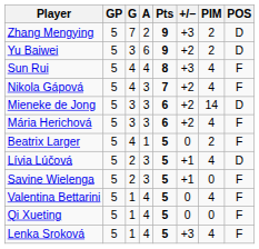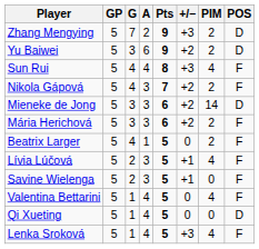 <table class="wikitable sortable" style="text-align:center;">
 <tr>
 <th>Player</th>
 <th>GP</th>
 <th>G</th>
 <th>A</th>
 <th>Pts</th>
 <th>+/−</th>
 <th>PIM</th>
 <th>POS</th>
 </tr>
 <tr>
 <td style="text-align:left;"> <a href='#'>Zhang Mengying</a></td>
 <td>5</td>
 <td>7</td>
 <td>2</td>
 <td><strong>9</strong></td>
 <td>+3</td>
 <td>2</td>
 <td>D</td>
 </tr>
 <tr>
 <td style="text-align:left;"> <a href='#'>Yu Baiwei</a></td>
 <td>5</td>
 <td>3</td>
 <td>6</td>
 <td><strong>9</strong></td>
 <td>+2</td>
 <td>2</td>
 <td>D</td>
 </tr>
 <tr>
 <td style="text-align:left;"> <a href='#'>Sun Rui</a></td>
 <td>5</td>
 <td>4</td>
 <td>4</td>
 <td><strong>8</strong></td>
 <td>+3</td>
 <td>4</td>
 <td>F</td>
 </tr>
 <tr>
 <td style="text-align:left;"> <a href='#'>Nikola Gápová</a></td>
 <td>5</td>
 <td>4</td>
 <td>3</td>
 <td><strong>7</strong></td>
 <td>+2</td>
-<td>4</td>
+<td>2</td>
 <td>F</td>
 </tr>
 <tr>
 <td style="text-align:left;"> <a href='#'>Mieneke de Jong</a></td>
 <td>5</td>
 <td>3</td>
 <td>3</td>
 <td><strong>6</strong></td>
 <td>+2</td>
 <td>14</td>
 <td>D</td>
 </tr>
 <tr>
 <td style="text-align:left;"> <a href='#'>Mária Herichová</a></td>
 <td>5</td>
 <td>3</td>
 <td>3</td>
 <td><strong>6</strong></td>
 <td>+2</td>
-<td>4</td>
+<td>2</td>
 <td>F</td>
 </tr>
 <tr>
 <td style="text-align:left;"> <a href='#'>Beatrix Larger</a></td>
 <td>5</td>
 <td>4</td>
 <td>1</td>
 <td><strong>5</strong></td>
 <td>0</td>
 <td>2</td>
 <td>F</td>
 </tr>
 <tr>
 <td style="text-align:left;"> <a href='#'>Lívia Lúčová</a></td>
 <td>5</td>
 <td>2</td>
 <td>3</td>
 <td><strong>5</strong></td>
 <td>+1</td>
 <td>4</td>
-<td>D</td>
+<td>F</td>
 </tr>
 <tr>
 <td style="text-align:left;"> <a href='#'>Savine Wielenga</a></td>
 <td>5</td>
 <td>2</td>
 <td>3</td>
 <td><strong>5</strong></td>
 <td>+1</td>
 <td>0</td>
 <td>F</td>
 </tr>
 <tr>
 <td style="text-align:left;"> <a href='#'>Valentina Bettarini</a></td>
 <td>5</td>
 <td>1</td>
 <td>4</td>
 <td><strong>5</strong></td>
 <td>0</td>
 <td>4</td>
 <td>F</td>
 </tr>
 <tr>
 <td style="text-align:left;"> <a href='#'>Qi Xueting</a></td>
 <td>5</td>
 <td>1</td>
 <td>4</td>
 <td><strong>5</strong></td>
 <td>0</td>
 <td>0</td>
-<td>F</td>
+<td>D</td>
 </tr>
 <tr>
 <td style="text-align:left;"> <a href='#'>Lenka Sroková</a></td>
 <td>5</td>
 <td>1</td>
 <td>4</td>
 <td><strong>5</strong></td>
 <td>+3</td>
 <td>4</td>
 <td>F</td>
 </tr>
 </table>
